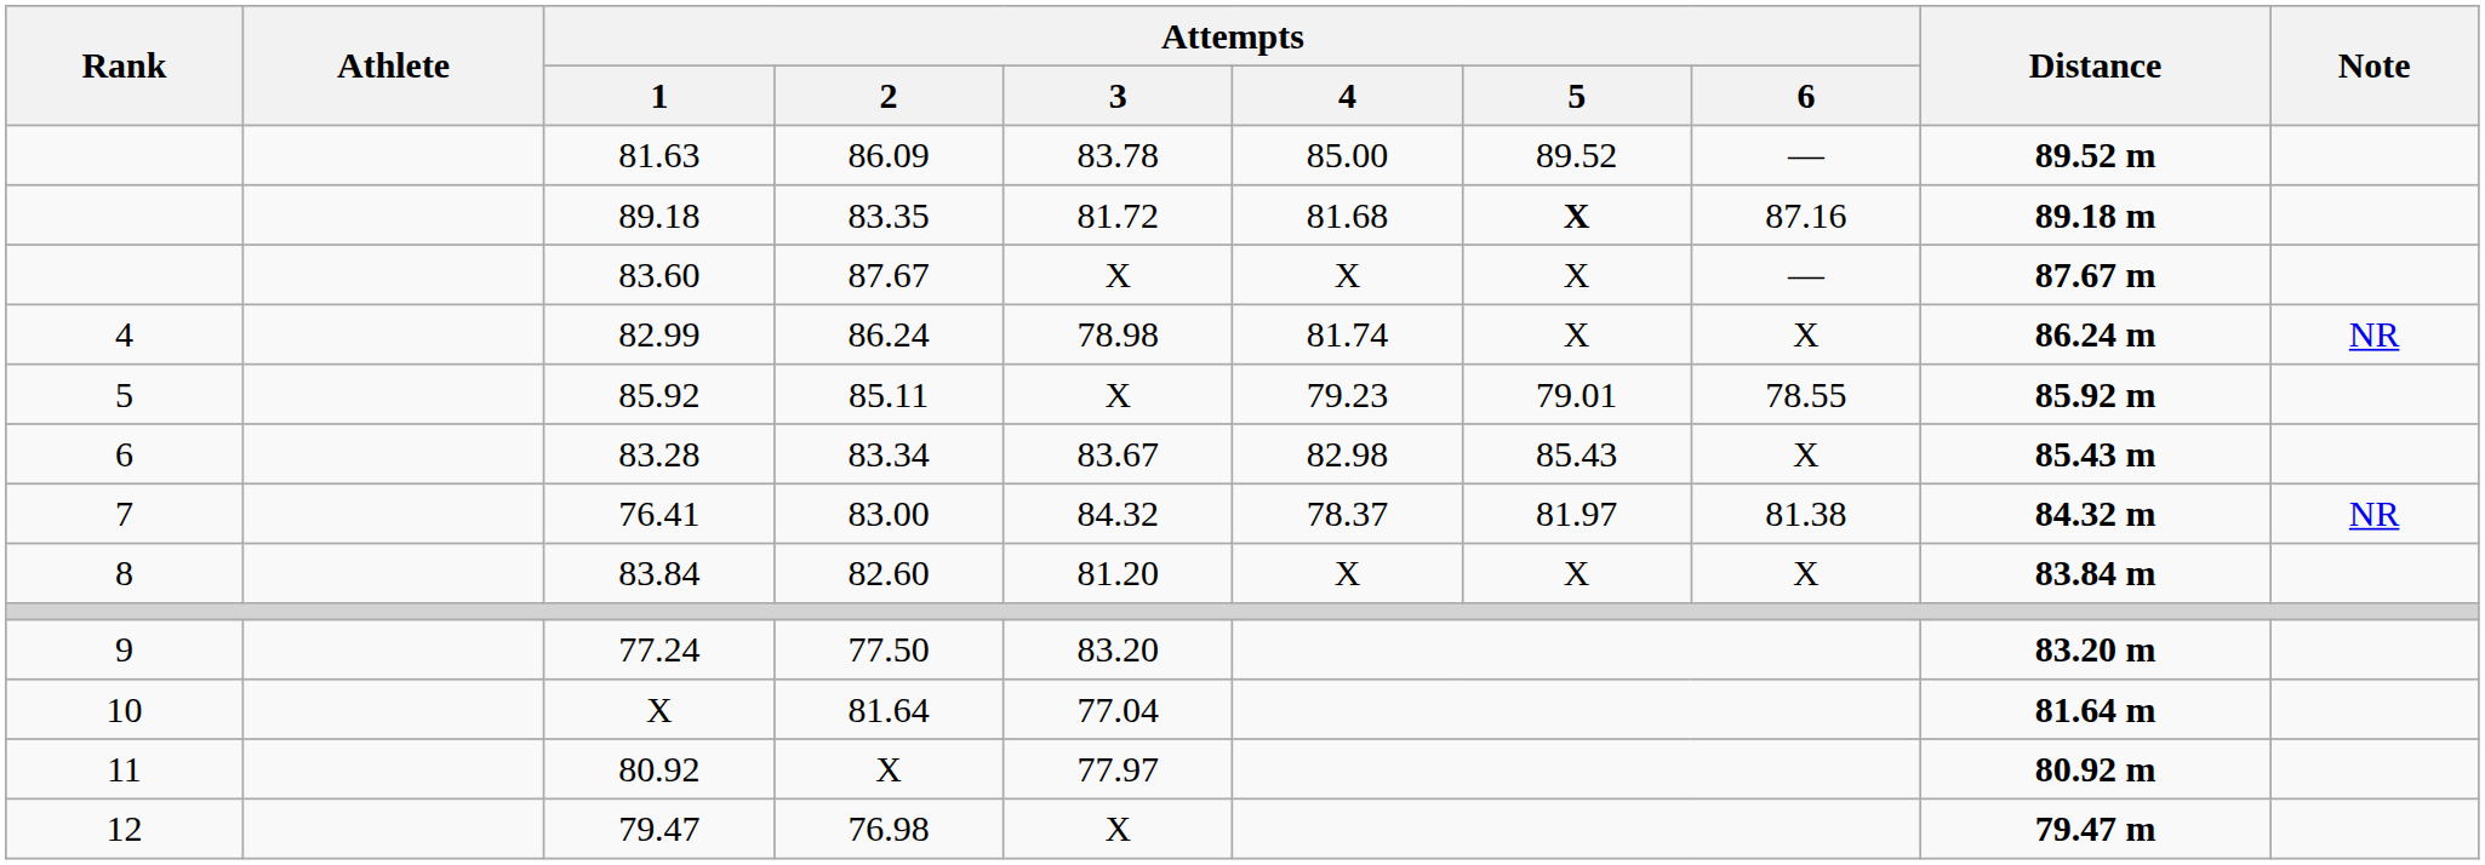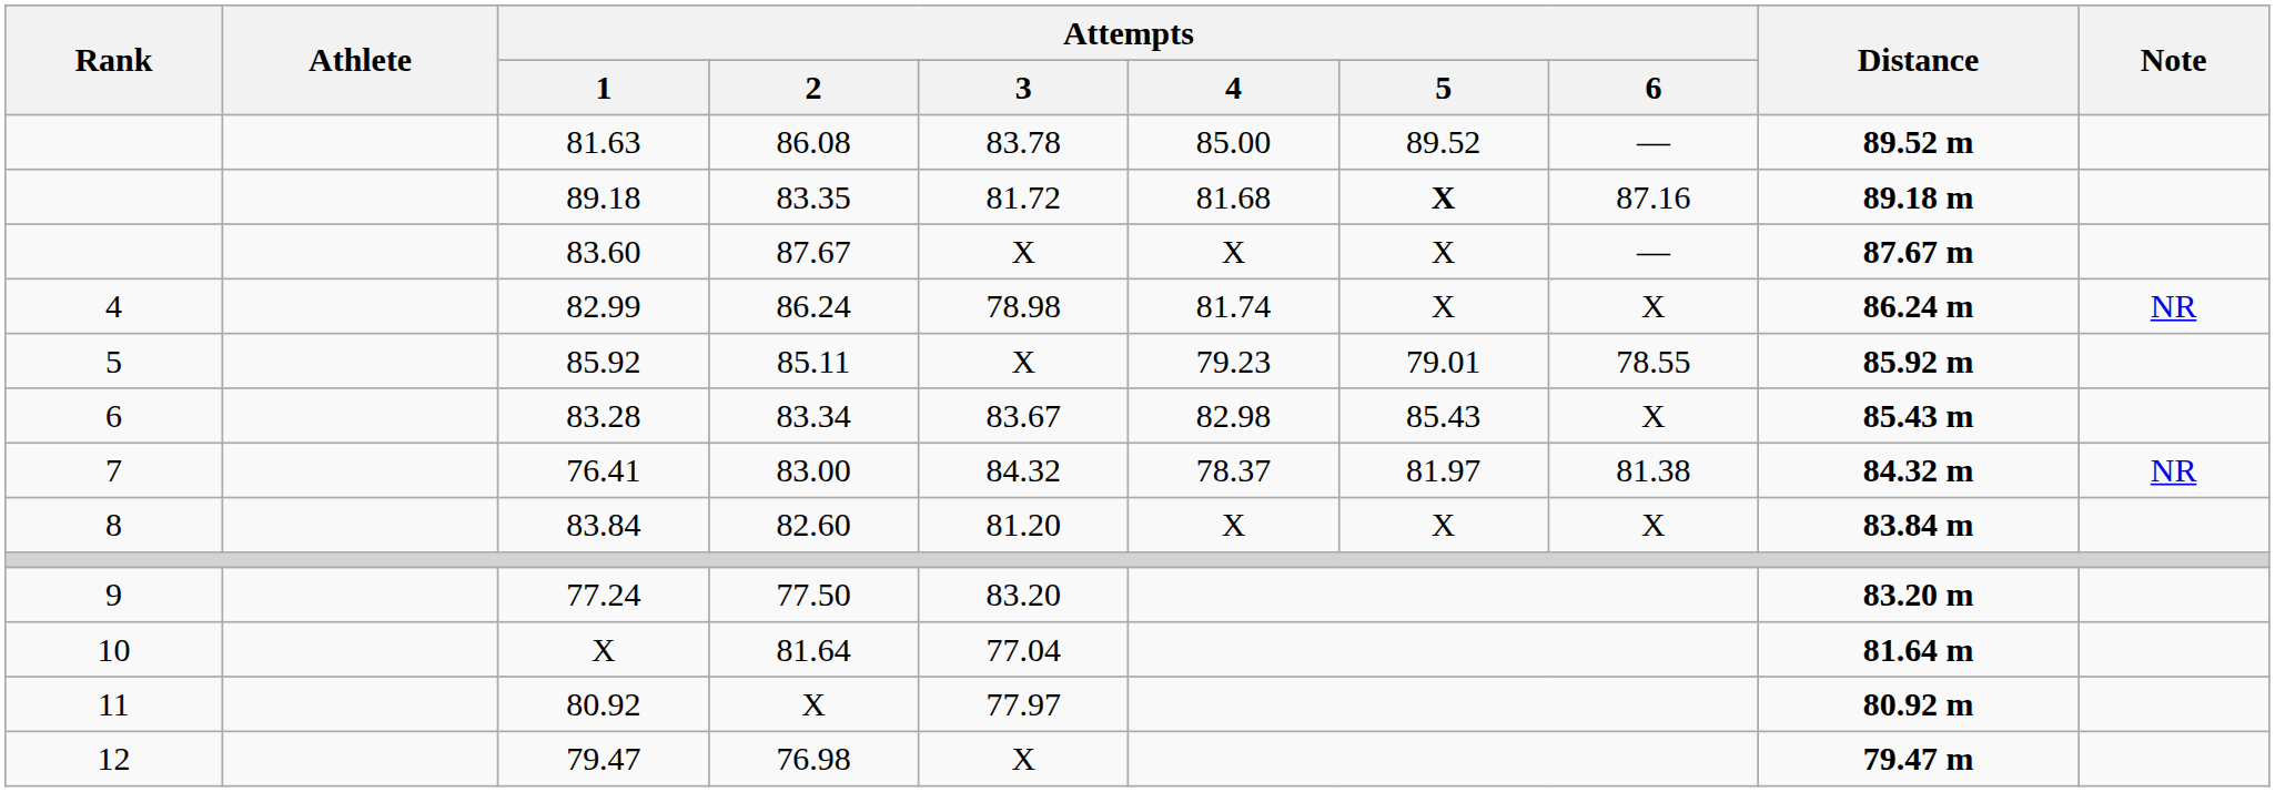 <table class="wikitable" style=" text-align:center; font-size:110%;" width="95%">
 <tr>
 <th rowspan="2">Rank</th>
 <th rowspan="2">Athlete</th>
 <th colspan="6">Attempts</th>
 <th rowspan="2">Distance</th>
 <th rowspan="2">Note</th>
 </tr>
 <tr>
 <th>1</th>
 <th>2</th>
 <th>3</th>
 <th>4</th>
 <th>5</th>
 <th>6</th>
 </tr>
 <tr>
 <td></td>
 <td align=left></td>
 <td>81.63</td>
-<td>86.09</td>
+<td>86.08</td>
 <td>83.78</td>
 <td>85.00</td>
 <td>89.52</td>
 <td>—</td>
 <td><strong>89.52 m</strong></td>
 <td></td>
 </tr>
 <tr>
 <td></td>
 <td align=left></td>
 <td>89.18</td>
 <td>83.35</td>
 <td>81.72</td>
 <td>81.68</td>
 <td><strong>X</strong></td>
 <td>87.16</td>
 <td><strong>89.18 m</strong></td>
 <td></td>
 </tr>
 <tr>
 <td></td>
 <td align=left></td>
 <td>83.60</td>
 <td>87.67</td>
 <td>X</td>
 <td>X</td>
 <td>X</td>
 <td>—</td>
 <td><strong>87.67 m</strong></td>
 <td></td>
 </tr>
 <tr>
 <td>4</td>
 <td align=left></td>
 <td>82.99</td>
 <td>86.24</td>
 <td>78.98</td>
 <td>81.74</td>
 <td>X</td>
 <td>X</td>
 <td><strong>86.24 m</strong></td>
 <td><a href='#'>NR</a></td>
 </tr>
 <tr>
 <td>5</td>
 <td align=left></td>
 <td>85.92</td>
 <td>85.11</td>
 <td>X</td>
 <td>79.23</td>
 <td>79.01</td>
 <td>78.55</td>
 <td><strong>85.92 m</strong></td>
 <td></td>
 </tr>
 <tr>
 <td>6</td>
 <td align=left></td>
 <td>83.28</td>
 <td>83.34</td>
 <td>83.67</td>
 <td>82.98</td>
 <td>85.43</td>
 <td>X</td>
 <td><strong>85.43 m</strong></td>
 <td></td>
 </tr>
 <tr>
 <td>7</td>
 <td align=left></td>
 <td>76.41</td>
 <td>83.00</td>
 <td>84.32</td>
 <td>78.37</td>
 <td>81.97</td>
 <td>81.38</td>
 <td><strong>84.32 m</strong></td>
 <td><a href='#'>NR</a></td>
 </tr>
 <tr>
 <td>8</td>
 <td align=left></td>
 <td>83.84</td>
 <td>82.60</td>
 <td>81.20</td>
 <td>X</td>
 <td>X</td>
 <td>X</td>
 <td><strong>83.84 m</strong></td>
 <td></td>
 </tr>
 <tr>
 <td colspan=10 bgcolor=lightgray></td>
 </tr>
 <tr>
 <td>9</td>
 <td align=left></td>
 <td>77.24</td>
 <td>77.50</td>
 <td>83.20</td>
 <td colspan=3></td>
 <td><strong>83.20 m</strong></td>
 <td></td>
 </tr>
 <tr>
 <td>10</td>
 <td align=left></td>
 <td>X</td>
 <td>81.64</td>
 <td>77.04</td>
 <td colspan=3></td>
 <td><strong>81.64 m</strong></td>
 <td></td>
 </tr>
 <tr>
 <td>11</td>
 <td align=left></td>
 <td>80.92</td>
 <td>X</td>
 <td>77.97</td>
 <td colspan=3></td>
 <td><strong>80.92 m</strong></td>
 <td></td>
 </tr>
 <tr>
 <td>12</td>
 <td align=left></td>
 <td>79.47</td>
 <td>76.98</td>
 <td>X</td>
 <td colspan=3></td>
 <td><strong>79.47 m</strong></td>
 <td></td>
 </tr>
 </table>
